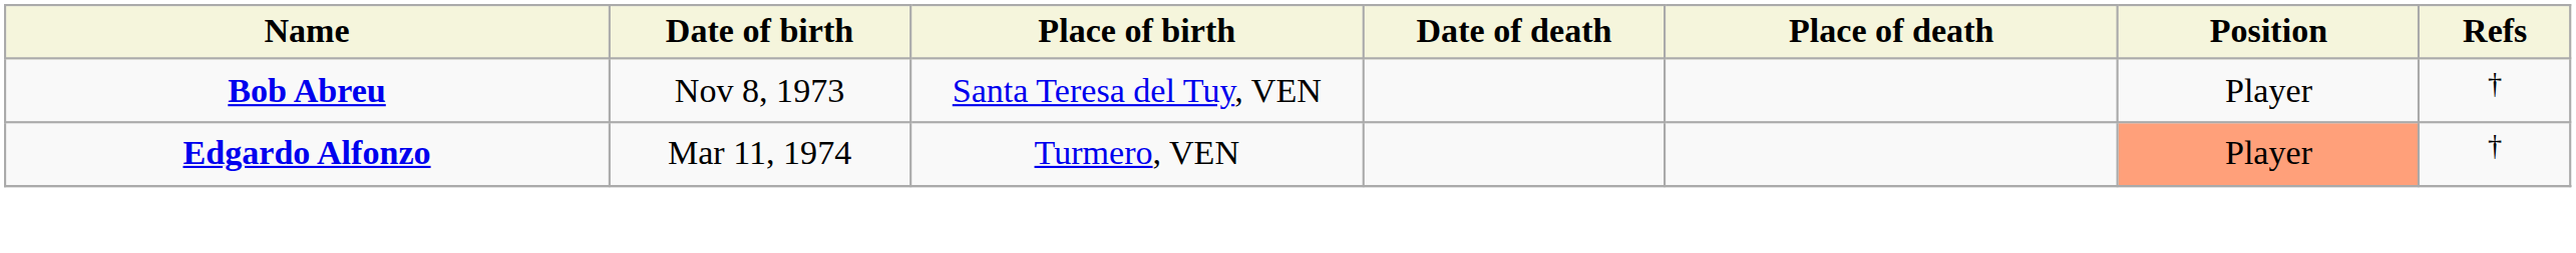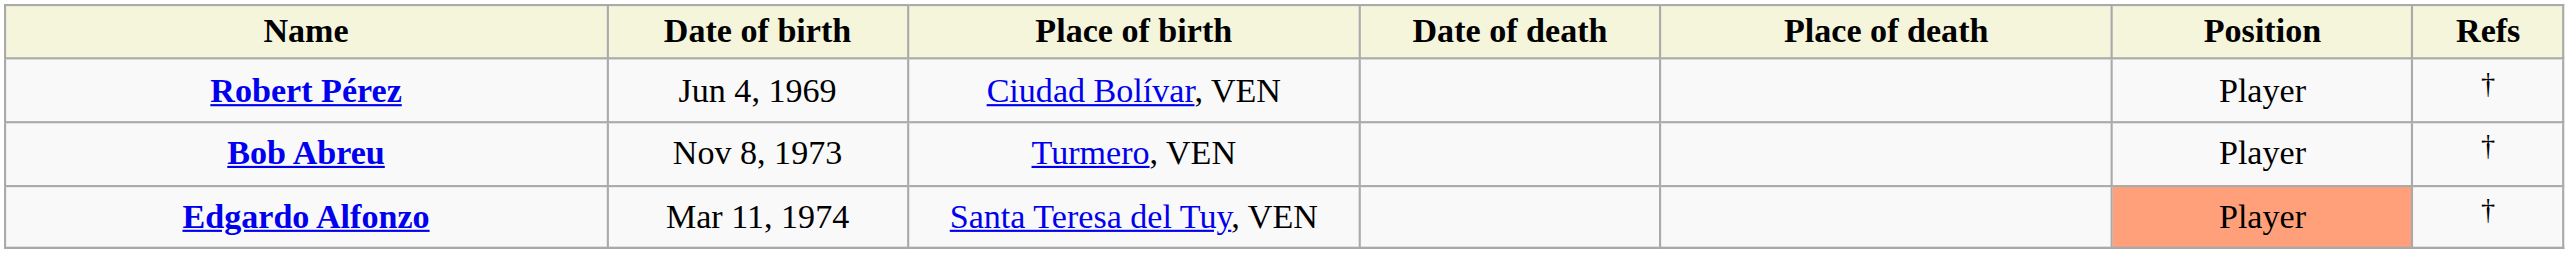 <table class="wikitable">
 <tr>
 <th style="background:#F5F5DC;" width=20%>Name</th>
 <th width=10% style="background:#F5F5DC;">Date of birth</th>
 <th width=15% style="background:#F5F5DC;">Place of birth</th>
 <th width=10% style="background:#F5F5DC;">Date of death</th>
 <th width=15% style="background:#F5F5DC;">Place of death</th>
 <th width=10% style="background:#F5F5DC;">Position</th>
 <th width=5% style="background:#F5F5DC;">Refs</th>
 </tr>
 <tr align=center>
+<td><strong><a href='#'>Robert Pérez</a></strong></td>
+<td>Jun 4, 1969</td>
+<td><a href='#'>Ciudad Bolívar</a>, VEN</td>
+<td></td>
+<td></td>
+<td>Player</td>
+<td><sup>†</sup></td>
+</tr>
+<tr align=center>
 <td><strong><a href='#'>Bob Abreu</a></strong></td>
 <td>Nov 8, 1973</td>
-<td><a href='#'>Santa Teresa del Tuy</a>, VEN</td>
+<td><a href='#'>Turmero</a>, VEN</td>
 <td></td>
 <td></td>
 <td>Player</td>
 <td><sup>†</sup></td>
 </tr>
 <tr align=center>
 <td><strong><a href='#'>Edgardo Alfonzo</a></strong></td>
 <td>Mar 11, 1974</td>
-<td><a href='#'>Turmero</a>, VEN</td>
+<td><a href='#'>Santa Teresa del Tuy</a>, VEN</td>
 <td></td>
 <td></td>
 <td style="background: lightsalmon;">Player</td>
 <td><sup>†</sup></td>
 </tr>
 <tr align=center>
 </tr>
 </table>
